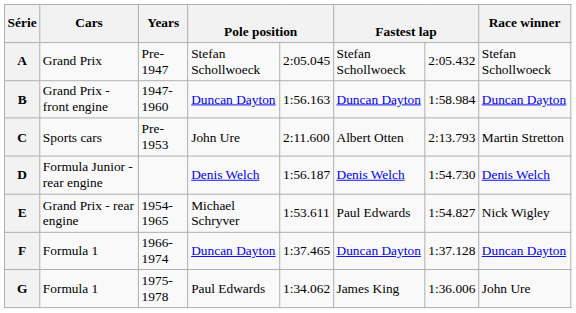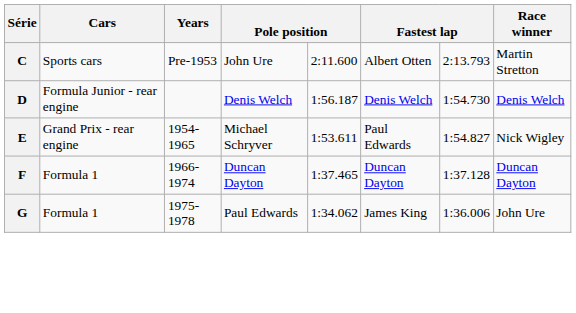 <table class="wikitable" style="font-size:90%">
 <tr>
 <th>Série</th>
 <th>Cars</th>
 <th>Years</th>
 <th colspan=2><br>Pole position</th>
 <th colspan=2><br>Fastest lap</th>
 <th>Race winner</th>
-</tr>
-<tr>
-<th>A</th>
-<td>Grand Prix</td>
-<td>Pre-1947</td>
-<td align=left> Stefan Schollwoeck</td>
-<td>2:05.045</td>
-<td align=left> Stefan Schollwoeck</td>
-<td>2:05.432</td>
-<td align=left> Stefan Schollwoeck</td>
-</tr>
-<tr>
-<th>B</th>
-<td>Grand Prix - front engine</td>
-<td>1947-1960</td>
-<td align=left> <a href='#'>Duncan Dayton</a></td>
-<td>1:56.163</td>
-<td align=left> <a href='#'>Duncan Dayton</a></td>
-<td>1:58.984</td>
-<td align=left> <a href='#'>Duncan Dayton</a></td>
 </tr>
 <tr>
 <th>C</th>
 <td>Sports cars</td>
 <td>Pre-1953</td>
 <td align=left> John Ure</td>
 <td>2:11.600</td>
 <td align=left> Albert Otten</td>
 <td>2:13.793</td>
 <td align=left> Martin Stretton</td>
 </tr>
 <tr>
 <th>D</th>
 <td>Formula Junior - rear engine</td>
 <td></td>
 <td align=left> <a href='#'>Denis Welch</a></td>
 <td>1:56.187</td>
 <td align=left> <a href='#'>Denis Welch</a></td>
 <td>1:54.730</td>
 <td align=left> <a href='#'>Denis Welch</a></td>
 </tr>
 <tr>
 <th>E</th>
 <td>Grand Prix - rear engine</td>
 <td>1954-1965</td>
 <td align=left> Michael Schryver</td>
 <td>1:53.611</td>
 <td align=left> Paul Edwards</td>
 <td>1:54.827</td>
 <td align=left> Nick Wigley</td>
 </tr>
 <tr>
 <th>F</th>
 <td>Formula 1</td>
 <td>1966-1974</td>
 <td align=left> <a href='#'>Duncan Dayton</a></td>
 <td>1:37.465</td>
 <td align=left> <a href='#'>Duncan Dayton</a></td>
 <td>1:37.128</td>
 <td align=left> <a href='#'>Duncan Dayton</a></td>
 </tr>
 <tr>
 <th>G</th>
 <td>Formula 1</td>
 <td>1975-1978</td>
 <td align=left> Paul Edwards</td>
 <td>1:34.062</td>
 <td align=left> James King</td>
 <td>1:36.006</td>
 <td align=left> John Ure</td>
 </tr>
 </table>
